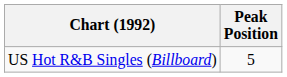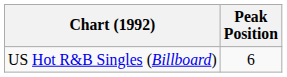 <table class="wikitable">
 <tr>
 <th>Chart (1992)</th>
 <th>Peak<br>Position</th>
 </tr>
 <tr>
 <td scope="row">US <a href='#'>Hot R&B Singles</a> (<em><a href='#'>Billboard</a></em>)</td>
-<td style="text-align:center;">5</td>
+<td style="text-align:center;">6</td>
 </tr>
 </table>
